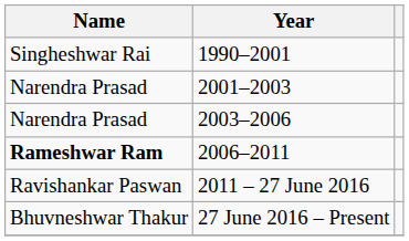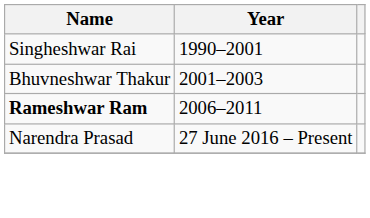 <table class="wikitable">
 <tr>
 <th>Name</th>
 <th>Year</th>
 <th></th>
 </tr>
 <tr>
 <td>Singheshwar Rai</td>
 <td>1990–2001</td>
 <td></td>
 </tr>
 <tr>
-<td>Narendra Prasad</td>
+<td>Bhuvneshwar Thakur</td>
 <td>2001–2003</td>
-<td></td>
-</tr>
-<tr>
-<td>Narendra Prasad</td>
-<td>2003–2006</td>
 <td></td>
 </tr>
 <tr>
 <td><strong>Rameshwar Ram</strong></td>
 <td>2006–2011</td>
 <td></td>
 </tr>
 <tr>
-<td>Ravishankar Paswan</td>
-<td>2011 – 27 June 2016</td>
-<td></td>
-</tr>
-<tr>
-<td>Bhuvneshwar Thakur</td>
+<td>Narendra Prasad</td>
 <td>27 June 2016 – Present</td>
 <td></td>
 </tr>
 <tr>
 </tr>
 </table>
